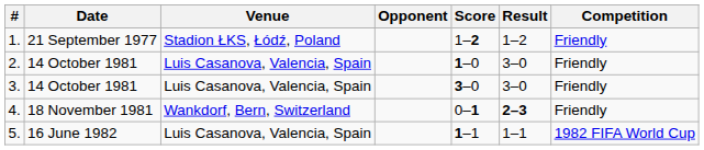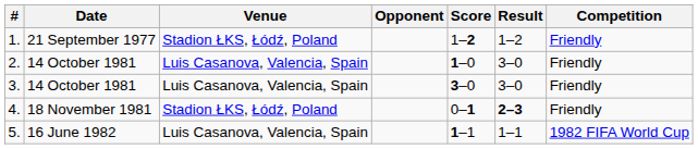 <table class="wikitable" style="font-size:100%">
 <tr>
 <th>#</th>
 <th>Date</th>
 <th>Venue</th>
 <th>Opponent</th>
 <th>Score</th>
 <th>Result</th>
 <th>Competition</th>
 </tr>
 <tr>
 <td>1.</td>
 <td>21 September 1977</td>
 <td><a href='#'>Stadion ŁKS</a>, <a href='#'>Łódź</a>, <a href='#'>Poland</a></td>
 <td></td>
 <td>1–<strong>2</strong></td>
 <td>1–2</td>
 <td><a href='#'>Friendly</a></td>
 </tr>
 <tr>
 <td>2.</td>
 <td>14 October 1981</td>
 <td><a href='#'>Luis Casanova</a>, <a href='#'>Valencia</a>, <a href='#'>Spain</a></td>
 <td></td>
 <td><strong>1</strong>–0</td>
 <td>3–0</td>
 <td>Friendly</td>
 </tr>
 <tr>
 <td>3.</td>
 <td>14 October 1981</td>
 <td>Luis Casanova, Valencia, Spain</td>
 <td></td>
 <td><strong>3</strong>–0</td>
 <td>3–0</td>
 <td>Friendly</td>
 </tr>
 <tr>
 <td>4.</td>
 <td>18 November 1981</td>
-<td><a href='#'>Wankdorf</a>, <a href='#'>Bern</a>, <a href='#'>Switzerland</a></td>
+<td><a href='#'>Stadion ŁKS</a>, <a href='#'>Łódź</a>, <a href='#'>Poland</a></td>
 <td></td>
 <td>0–<strong>1</strong></td>
 <td><strong>2–3</strong></td>
 <td>Friendly</td>
 </tr>
 <tr>
 <td>5.</td>
 <td>16 June 1982</td>
 <td>Luis Casanova, Valencia, Spain</td>
 <td></td>
 <td><strong>1</strong>–1</td>
 <td>1–1</td>
 <td><a href='#'>1982 FIFA World Cup</a></td>
 </tr>
 </table>
